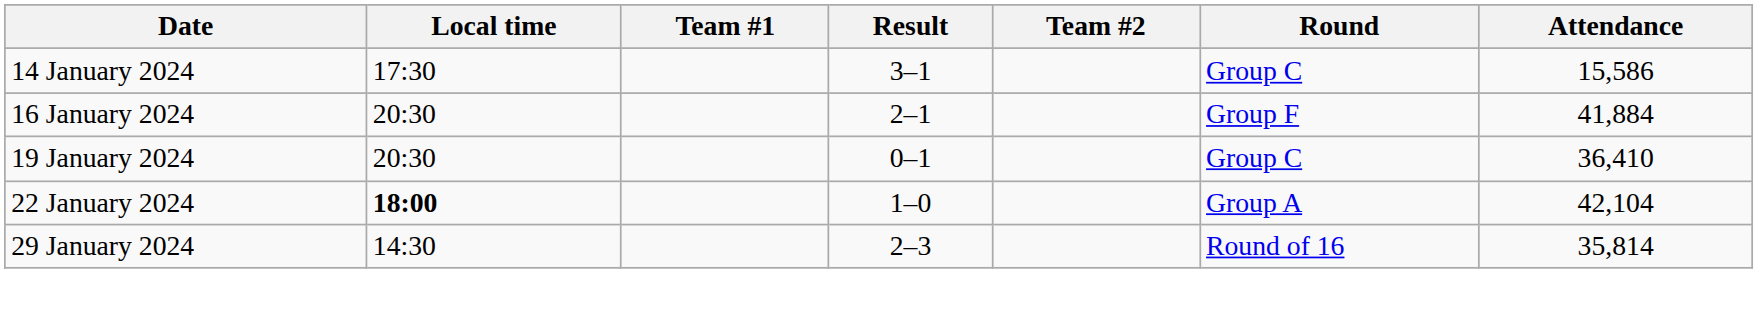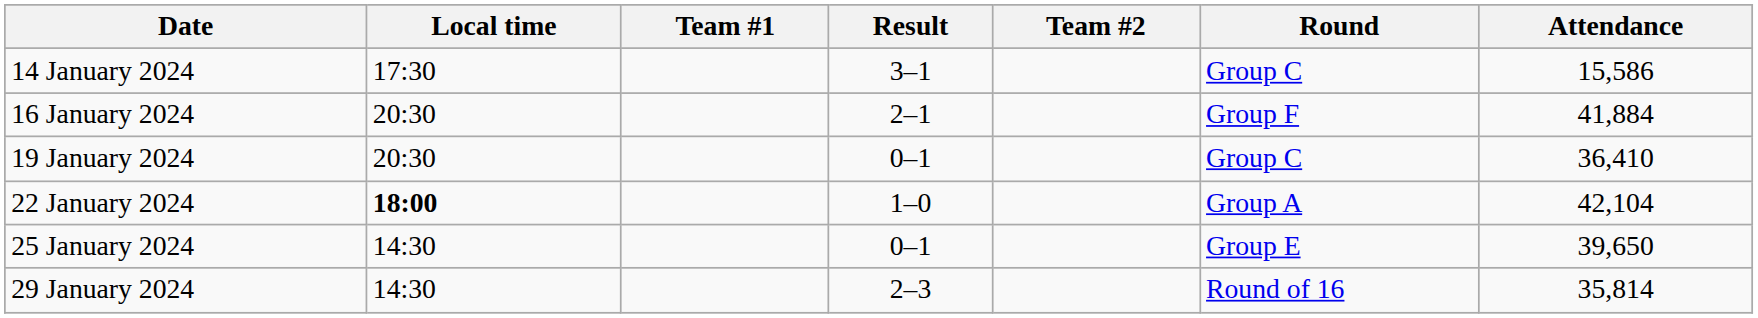 <table class="wikitable" style="text-align: left;" width="80%">
 <tr>
 <th>Date</th>
 <th>Local time</th>
 <th>Team #1</th>
 <th>Result</th>
 <th>Team #2</th>
 <th>Round</th>
 <th>Attendance</th>
 </tr>
 <tr>
 <td>14 January 2024</td>
 <td>17:30</td>
 <td></td>
 <td style="text-align:center;">3–1</td>
 <td></td>
 <td><a href='#'>Group C</a></td>
 <td style="text-align:center;">15,586</td>
 </tr>
 <tr>
 <td>16 January 2024</td>
 <td>20:30</td>
 <td></td>
 <td style="text-align:center;">2–1</td>
 <td></td>
 <td><a href='#'>Group F</a></td>
 <td style="text-align:center;">41,884</td>
 </tr>
 <tr>
 <td>19 January 2024</td>
 <td>20:30</td>
 <td></td>
 <td style="text-align:center;">0–1</td>
 <td></td>
 <td><a href='#'>Group C</a></td>
 <td style="text-align:center;">36,410</td>
 </tr>
 <tr>
 <td>22 January 2024</td>
 <td><strong>18:00</strong></td>
 <td></td>
 <td style="text-align:center;">1–0</td>
 <td></td>
 <td><a href='#'>Group A</a></td>
 <td style="text-align:center;">42,104</td>
 </tr>
 <tr>
+<td>25 January 2024</td>
+<td>14:30</td>
+<td></td>
+<td style="text-align:center;">0–1</td>
+<td></td>
+<td><a href='#'>Group E</a></td>
+<td style="text-align:center;">39,650</td>
+</tr>
+<tr>
 <td>29 January 2024</td>
 <td>14:30</td>
 <td></td>
 <td style="text-align:center;">2–3</td>
 <td></td>
 <td><a href='#'>Round of 16</a></td>
 <td style="text-align:center;">35,814</td>
 </tr>
 </table>
